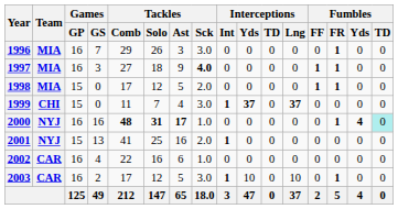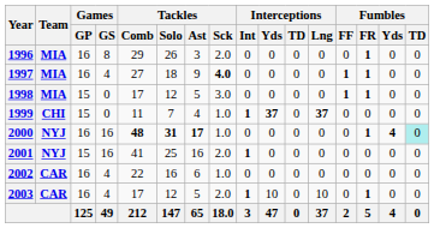 <table class="wikitable" style="text-align:center">
 <tr>
 <th rowspan="2">Year</th>
 <th rowspan="2">Team</th>
 <th colspan="2">Games</th>
 <th colspan="4">Tackles</th>
 <th colspan="4">Interceptions</th>
 <th colspan="4">Fumbles</th>
 </tr>
 <tr>
 <th>GP</th>
 <th>GS</th>
 <th>Comb</th>
 <th>Solo</th>
 <th>Ast</th>
 <th>Sck</th>
 <th>Int</th>
 <th>Yds</th>
 <th>TD</th>
 <th>Lng</th>
 <th>FF</th>
 <th>FR</th>
 <th>Yds</th>
 <th>TD</th>
 </tr>
 <tr>
 <th><a href='#'>1996</a></th>
 <th><a href='#'>MIA</a></th>
 <td>16</td>
-<td>7</td>
+<td>8</td>
 <td>29</td>
 <td>26</td>
 <td>3</td>
-<td>3.0</td>
+<td>2.0</td>
 <td>0</td>
 <td>0</td>
 <td>0</td>
 <td>0</td>
 <td>0</td>
 <td><strong>1</strong></td>
 <td>0</td>
 <td>0</td>
 </tr>
 <tr>
 <th><a href='#'>1997</a></th>
 <th><a href='#'>MIA</a></th>
 <td>16</td>
-<td>3</td>
+<td>4</td>
 <td>27</td>
 <td>18</td>
 <td>9</td>
 <td><strong>4.0</strong></td>
 <td>0</td>
 <td>0</td>
 <td>0</td>
 <td>0</td>
 <td><strong>1</strong></td>
 <td><strong>1</strong></td>
 <td>0</td>
 <td>0</td>
 </tr>
 <tr>
 <th><a href='#'>1998</a></th>
 <th><a href='#'>MIA</a></th>
 <td>15</td>
 <td>0</td>
 <td>17</td>
 <td>12</td>
 <td>5</td>
-<td>2.0</td>
+<td>3.0</td>
 <td>0</td>
 <td>0</td>
 <td>0</td>
 <td>0</td>
 <td><strong>1</strong></td>
 <td><strong>1</strong></td>
 <td>0</td>
 <td>0</td>
 </tr>
 <tr>
 <th><a href='#'>1999</a></th>
 <th><a href='#'>CHI</a></th>
 <td>15</td>
 <td>0</td>
 <td>11</td>
 <td>7</td>
 <td>4</td>
-<td>3.0</td>
+<td>1.0</td>
 <td><strong>1</strong></td>
 <td><strong>37</strong></td>
 <td>0</td>
 <td><strong>37</strong></td>
 <td>0</td>
 <td>0</td>
 <td>0</td>
 <td>0</td>
 </tr>
 <tr>
 <th><a href='#'>2000</a></th>
 <th><a href='#'>NYJ</a></th>
 <td>16</td>
 <td>16</td>
 <td><strong>48</strong></td>
 <td><strong>31</strong></td>
 <td><strong>17</strong></td>
 <td>1.0</td>
 <td>0</td>
 <td>0</td>
 <td>0</td>
 <td>0</td>
 <td>0</td>
 <td><strong>1</strong></td>
 <td><strong>4</strong></td>
 <td style="background: paleturquoise;">0</td>
 </tr>
 <tr>
 <th><a href='#'>2001</a></th>
 <th><a href='#'>NYJ</a></th>
 <td>15</td>
-<td>13</td>
+<td>16</td>
 <td>41</td>
 <td>25</td>
 <td>16</td>
 <td>2.0</td>
 <td><strong>1</strong></td>
 <td>0</td>
 <td>0</td>
 <td>0</td>
 <td>0</td>
 <td>0</td>
 <td>0</td>
 <td>0</td>
 </tr>
 <tr>
 <th><a href='#'>2002</a></th>
 <th><a href='#'>CAR</a></th>
 <td>16</td>
 <td>4</td>
 <td>22</td>
 <td>16</td>
 <td>6</td>
 <td>1.0</td>
 <td>0</td>
 <td>0</td>
 <td>0</td>
 <td>0</td>
 <td>0</td>
 <td>0</td>
 <td>0</td>
 <td>0</td>
 </tr>
 <tr>
 <th><a href='#'>2003</a></th>
 <th><a href='#'>CAR</a></th>
 <td>16</td>
-<td>2</td>
+<td>4</td>
 <td>17</td>
 <td>12</td>
 <td>5</td>
-<td>3.0</td>
+<td>2.0</td>
 <td><strong>1</strong></td>
 <td>10</td>
 <td>0</td>
 <td>10</td>
 <td>0</td>
 <td><strong>1</strong></td>
 <td>0</td>
 <td>0</td>
 </tr>
 <tr>
 <th colspan="2"></th>
 <th>125</th>
 <th>49</th>
 <th>212</th>
 <th>147</th>
 <th>65</th>
 <th>18.0</th>
 <th>3</th>
 <th>47</th>
 <th>0</th>
 <th>37</th>
 <th>2</th>
 <th>5</th>
 <th>4</th>
 <th>0</th>
 </tr>
 </table>
